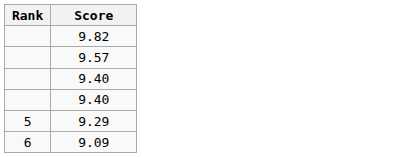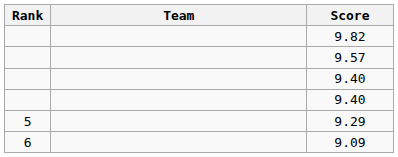 <table class=wikitable style="text-align:center">
 <tr>
 <th width=40>Rank</th>
+<th width=250>Team</th>
 <th width=80>Score</th>
 </tr>
 <tr>
 <td></td>
+<td align=left></td>
 <td>9.82</td>
 </tr>
 <tr>
 <td></td>
+<td align=left></td>
 <td>9.57</td>
 </tr>
 <tr>
 <td></td>
+<td align=left></td>
 <td>9.40</td>
 </tr>
 <tr>
 <td></td>
+<td align=left></td>
 <td>9.40</td>
 </tr>
 <tr>
 <td>5</td>
+<td align=left></td>
 <td>9.29</td>
 </tr>
 <tr>
 <td>6</td>
+<td align=left></td>
 <td>9.09</td>
 </tr>
 </table>
